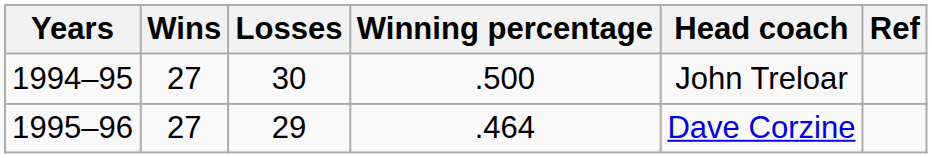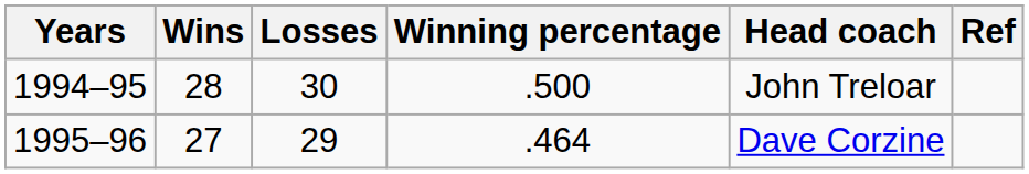 <table class="wikitable sortable" style="text-align:center;">
 <tr>
 <th>Years</th>
 <th>Wins</th>
 <th>Losses</th>
 <th>Winning percentage</th>
 <th>Head coach</th>
 <th class="unsortable">Ref</th>
 </tr>
 <tr>
 <td>1994–95</td>
-<td>27</td>
+<td>28</td>
 <td>30</td>
 <td>.500</td>
 <td>John Treloar</td>
 <td></td>
 </tr>
 <tr>
 <td>1995–96</td>
 <td>27</td>
 <td>29</td>
 <td>.464</td>
 <td><a href='#'>Dave Corzine</a></td>
 <td></td>
 </tr>
 </table>
